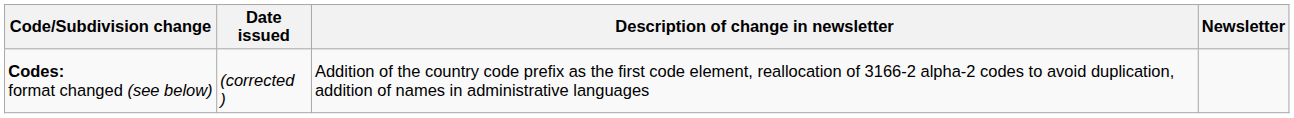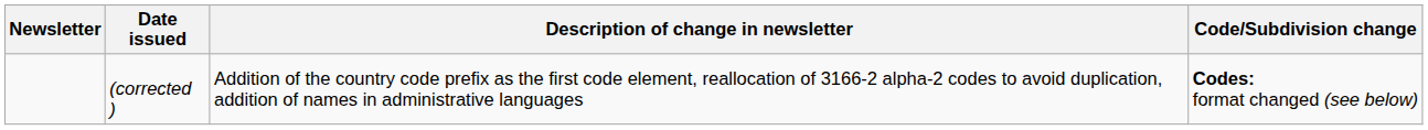 <table class="wikitable">
 <tr>
-<th>Code/Subdivision change</th>
+<th>Newsletter</th>
 <th>Date issued</th>
 <th>Description of change in newsletter</th>
-<th>Newsletter</th>
+<th>Code/Subdivision change</th>
 </tr>
 <tr>
-<td style=white-space:nowrap><strong>Codes:</strong><br> format changed <em>(see below)</em></td>
+<td id="II-1"></td>
 <td><br> <em>(corrected<br> )</em></td>
 <td>Addition of the country code prefix as the first code element, reallocation of 3166-2 alpha-2 codes to avoid duplication, addition of names in administrative languages</td>
-<td id="II-1"></td>
+<td style=white-space:nowrap><strong>Codes:</strong><br> format changed <em>(see below)</em></td>
 </tr>
 </table>
